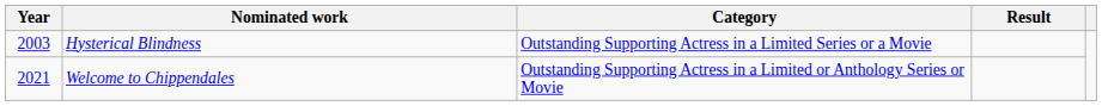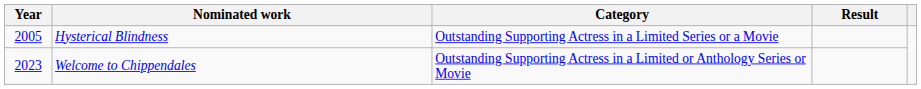 <table class="wikitable" style="width:85%;">
 <tr>
 <th width=5%>Year</th>
 <th style="width:40%;">Nominated work</th>
 <th style="width:40%;">Category</th>
 <th style="width:10%;">Result</th>
 <th width=1%></th>
 </tr>
 <tr>
-<td style="text-align:center;"><a href='#'>2003</a></td>
+<td style="text-align:center;"><a href='#'>2005</a></td>
 <td><em><a href='#'>Hysterical Blindness</a></em></td>
 <td><a href='#'>Outstanding Supporting Actress in a Limited Series or a Movie</a></td>
 <td></td>
 <td style="text-align:center;" rowspan=2></td>
 </tr>
 <tr>
-<td style="text-align:center;"><a href='#'>2021</a></td>
+<td style="text-align:center;"><a href='#'>2023</a></td>
 <td><em><a href='#'>Welcome to Chippendales</a></em></td>
 <td><a href='#'>Outstanding Supporting Actress in a Limited or Anthology Series or Movie</a></td>
 <td></td>
 </tr>
 </table>
